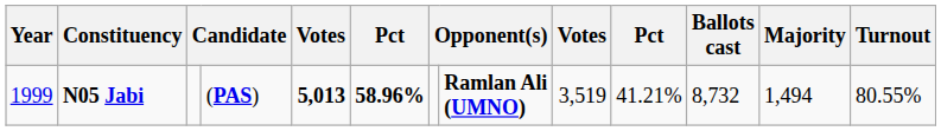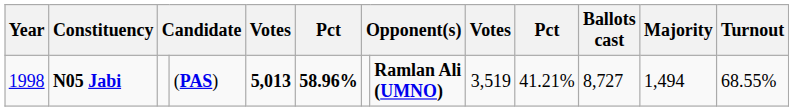 <table class="wikitable" style="margin:0.5em ; font-size:95%">
 <tr>
 <th>Year</th>
 <th>Constituency</th>
 <th colspan=2>Candidate</th>
 <th>Votes</th>
 <th>Pct</th>
 <th colspan=2>Opponent(s)</th>
 <th>Votes</th>
 <th>Pct</th>
 <th>Ballots cast</th>
 <th>Majority</th>
 <th>Turnout</th>
 </tr>
 <tr>
-<td><a href='#'>1999</a></td>
+<td><a href='#'>1998</a></td>
 <td><strong>N05 <a href='#'>Jabi</a></strong></td>
 <td></td>
 <td> (<a href='#'><strong>PAS</strong></a>)</td>
 <td align="right"><strong>5,013</strong></td>
 <td><strong>58.96%</strong></td>
 <td></td>
 <td><strong>Ramlan Ali (<a href='#'>UMNO</a>)</strong></td>
 <td align="right">3,519</td>
 <td>41.21%</td>
-<td>8,732</td>
+<td>8,727</td>
 <td>1,494</td>
-<td>80.55%</td>
+<td>68.55%</td>
 </tr>
 </table>
